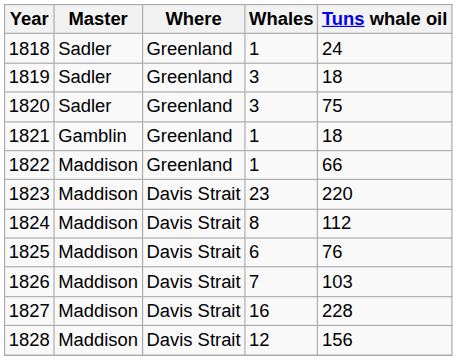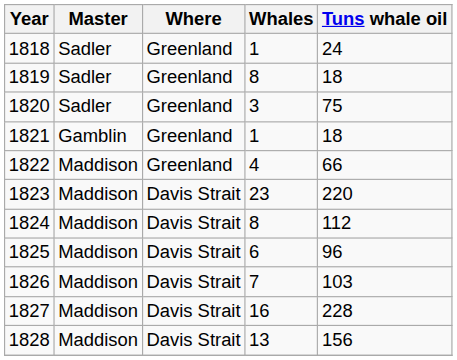 <table class="sortable wikitable">
 <tr>
 <th>Year</th>
 <th>Master</th>
 <th>Where</th>
 <th>Whales</th>
 <th><a href='#'>Tuns</a> whale oil</th>
 </tr>
 <tr>
 <td>1818</td>
 <td>Sadler</td>
 <td>Greenland</td>
 <td>1</td>
 <td>24</td>
 </tr>
 <tr>
 <td>1819</td>
 <td>Sadler</td>
 <td>Greenland</td>
-<td>3</td>
+<td>8</td>
 <td>18</td>
 </tr>
 <tr>
 <td>1820</td>
 <td>Sadler</td>
 <td>Greenland</td>
 <td>3</td>
 <td>75</td>
 </tr>
 <tr>
 <td>1821</td>
 <td>Gamblin</td>
 <td>Greenland</td>
 <td>1</td>
 <td>18</td>
 </tr>
 <tr>
 <td>1822</td>
 <td>Maddison</td>
 <td>Greenland</td>
-<td>1</td>
+<td>4</td>
 <td>66</td>
 </tr>
 <tr>
 <td>1823</td>
 <td>Maddison</td>
 <td>Davis Strait</td>
 <td>23</td>
 <td>220</td>
 </tr>
 <tr>
 <td>1824</td>
 <td>Maddison</td>
 <td>Davis Strait</td>
 <td>8</td>
 <td>112</td>
 </tr>
 <tr>
 <td>1825</td>
 <td>Maddison</td>
 <td>Davis Strait</td>
 <td>6</td>
-<td>76</td>
+<td>96</td>
 </tr>
 <tr>
 <td>1826</td>
 <td>Maddison</td>
 <td>Davis Strait</td>
 <td>7</td>
 <td>103</td>
 </tr>
 <tr>
 <td>1827</td>
 <td>Maddison</td>
 <td>Davis Strait</td>
 <td>16</td>
 <td>228</td>
 </tr>
 <tr>
 <td>1828</td>
 <td>Maddison</td>
 <td>Davis Strait</td>
-<td>12</td>
+<td>13</td>
 <td>156</td>
 </tr>
 <tr>
 </tr>
 </table>
